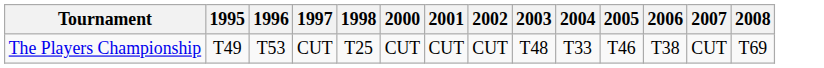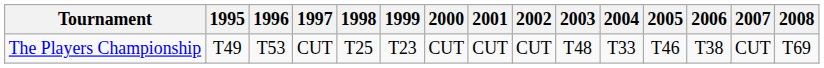 <table class="wikitable" style="font-size:95%;text-align:center;">
 <tr>
 <th>Tournament</th>
 <th>1995</th>
 <th>1996</th>
 <th>1997</th>
 <th>1998</th>
+<th>1999</th>
 <th>2000</th>
 <th>2001</th>
 <th>2002</th>
 <th>2003</th>
 <th>2004</th>
 <th>2005</th>
 <th>2006</th>
 <th>2007</th>
 <th>2008</th>
 </tr>
 <tr>
 <td align=left><a href='#'>The Players Championship</a></td>
 <td>T49</td>
 <td>T53</td>
 <td>CUT</td>
 <td>T25</td>
+<td>T23</td>
 <td>CUT</td>
 <td>CUT</td>
 <td>CUT</td>
 <td>T48</td>
 <td>T33</td>
 <td>T46</td>
 <td>T38</td>
 <td>CUT</td>
 <td>T69</td>
 </tr>
 </table>
